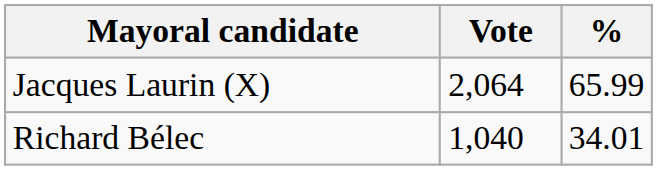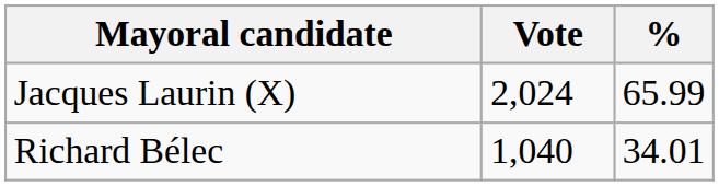 <table class="wikitable">
 <tr>
 <th bgcolor="#DDDDFF" width="200px">Mayoral candidate</th>
 <th bgcolor="#DDDDFF" width="50px">Vote</th>
 <th bgcolor="#DDDDFF" width="30px">%</th>
 </tr>
 <tr>
 <td>Jacques Laurin (X)</td>
-<td>2,064</td>
+<td>2,024</td>
 <td>65.99</td>
 </tr>
 <tr>
 <td>Richard Bélec</td>
 <td>1,040</td>
 <td>34.01</td>
 </tr>
 </table>
